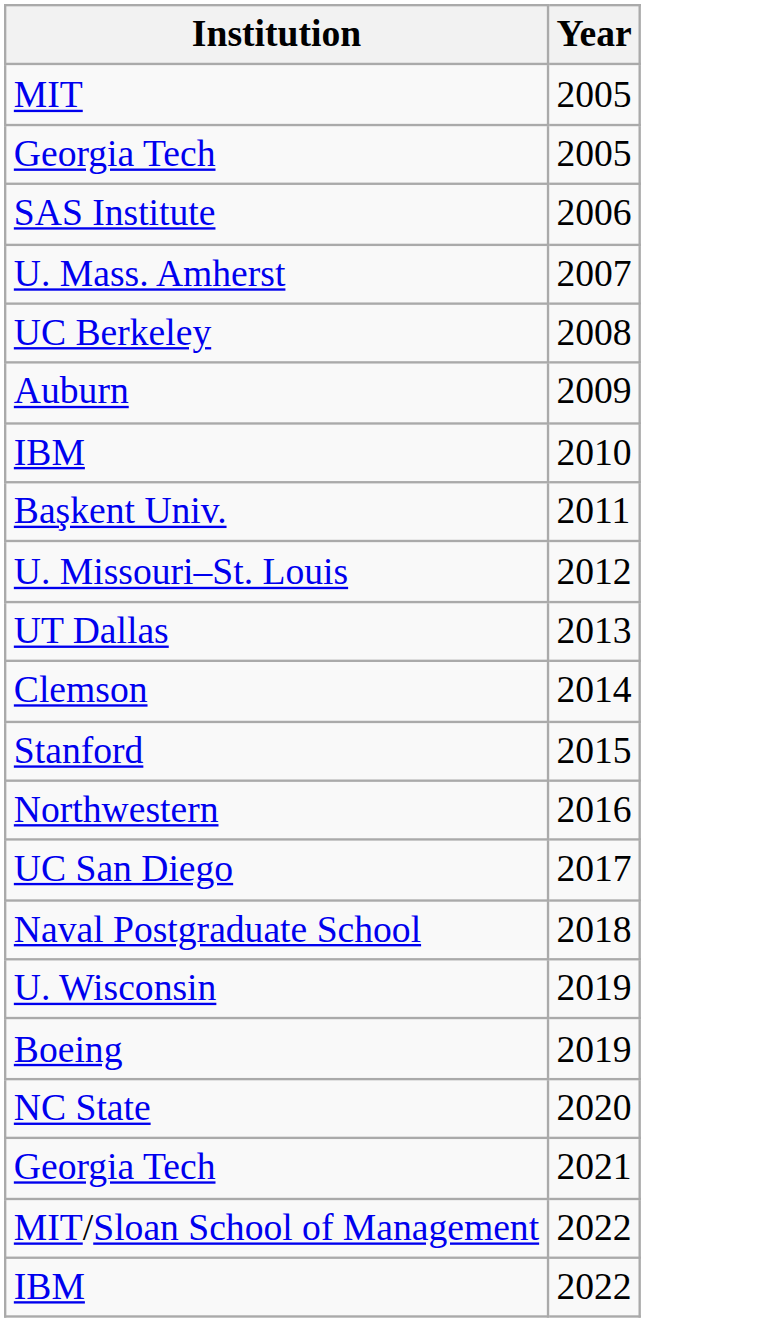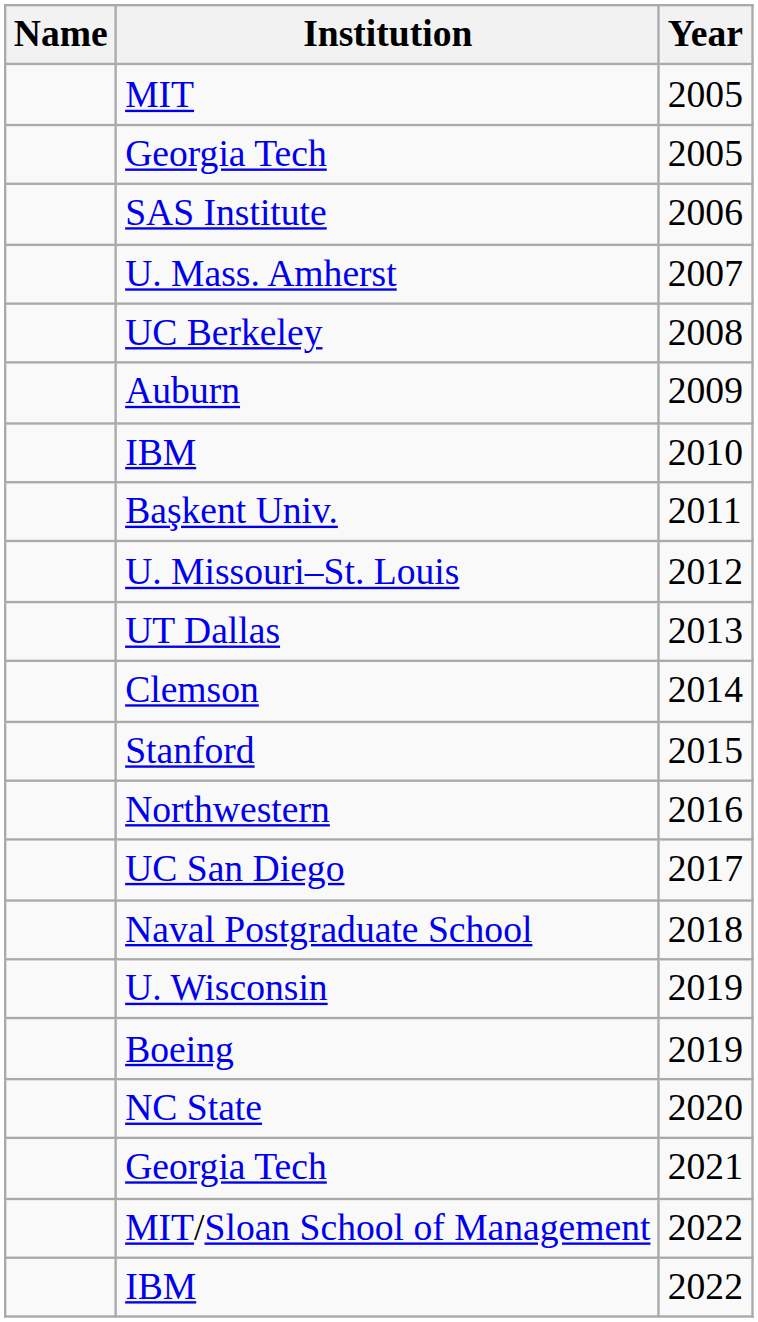 <table class="wikitable sortable">
 <tr>
+<th>Name</th>
 <th>Institution</th>
 <th>Year</th>
 </tr>
 <tr>
+<td></td>
 <td><a href='#'>MIT</a></td>
 <td>2005</td>
 </tr>
 <tr>
+<td></td>
 <td><a href='#'>Georgia Tech</a></td>
 <td>2005</td>
 </tr>
 <tr>
+<td></td>
 <td><a href='#'>SAS Institute</a></td>
 <td>2006</td>
 </tr>
 <tr>
+<td></td>
 <td><a href='#'>U. Mass. Amherst</a></td>
 <td>2007</td>
 </tr>
 <tr>
+<td></td>
 <td><a href='#'>UC Berkeley</a></td>
 <td>2008</td>
 </tr>
 <tr>
+<td></td>
 <td><a href='#'>Auburn</a></td>
 <td>2009</td>
 </tr>
 <tr>
+<td></td>
 <td><a href='#'>IBM</a></td>
 <td>2010</td>
 </tr>
 <tr>
+<td></td>
 <td><a href='#'>Başkent Univ.</a></td>
 <td>2011</td>
 </tr>
 <tr>
+<td></td>
 <td><a href='#'>U. Missouri–St. Louis</a></td>
 <td>2012</td>
 </tr>
 <tr>
+<td></td>
 <td><a href='#'>UT Dallas</a></td>
 <td>2013</td>
 </tr>
 <tr>
+<td></td>
 <td><a href='#'>Clemson</a></td>
 <td>2014</td>
 </tr>
 <tr>
+<td></td>
 <td><a href='#'>Stanford</a></td>
 <td>2015</td>
 </tr>
 <tr>
+<td></td>
 <td><a href='#'>Northwestern</a></td>
 <td>2016</td>
 </tr>
 <tr>
+<td></td>
 <td><a href='#'>UC San Diego</a></td>
 <td>2017</td>
 </tr>
 <tr>
+<td></td>
 <td><a href='#'>Naval Postgraduate School</a></td>
 <td>2018</td>
 </tr>
 <tr>
+<td></td>
 <td><a href='#'>U. Wisconsin</a></td>
 <td>2019</td>
 </tr>
 <tr>
+<td></td>
 <td><a href='#'>Boeing</a></td>
 <td>2019</td>
 </tr>
 <tr>
+<td></td>
 <td><a href='#'>NC State</a></td>
 <td>2020</td>
 </tr>
 <tr>
+<td></td>
 <td><a href='#'>Georgia Tech</a></td>
 <td>2021</td>
 </tr>
 <tr>
+<td></td>
 <td><a href='#'>MIT</a>/<a href='#'>Sloan School of Management</a></td>
 <td>2022</td>
 </tr>
 <tr>
+<td></td>
 <td><a href='#'>IBM</a></td>
 <td>2022</td>
 </tr>
 </table>
